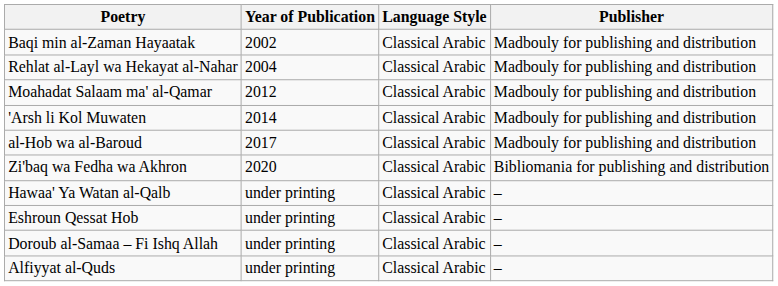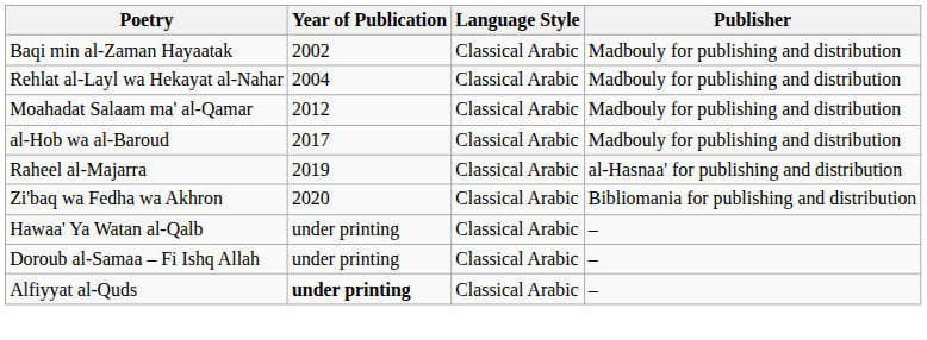 <table class="wikitable">
 <tr>
 <th>Poetry</th>
 <th>Year of Publication</th>
 <th>Language Style</th>
 <th>Publisher</th>
 </tr>
 <tr>
 <td>Baqi min al-Zaman Hayaatak</td>
 <td>2002</td>
 <td>Classical Arabic</td>
 <td>Madbouly for publishing and distribution</td>
 </tr>
 <tr>
 <td>Rehlat al-Layl wa Hekayat al-Nahar</td>
 <td>2004</td>
 <td>Classical Arabic</td>
 <td>Madbouly for publishing and distribution</td>
 </tr>
 <tr>
 <td>Moahadat Salaam ma' al-Qamar</td>
 <td>2012</td>
 <td>Classical Arabic</td>
 <td>Madbouly for publishing and distribution</td>
 </tr>
 <tr>
-<td>'Arsh li Kol Muwaten</td>
-<td>2014</td>
+<td>al-Hob wa al-Baroud</td>
+<td>2017</td>
 <td>Classical Arabic</td>
 <td>Madbouly for publishing and distribution</td>
 </tr>
 <tr>
-<td>al-Hob wa al-Baroud</td>
-<td>2017</td>
+<td>Raheel al-Majarra</td>
+<td>2019</td>
 <td>Classical Arabic</td>
-<td>Madbouly for publishing and distribution</td>
+<td>al-Hasnaa' for publishing and distribution</td>
 </tr>
 <tr>
 <td>Zi'baq wa Fedha wa Akhron</td>
 <td>2020</td>
 <td>Classical Arabic</td>
 <td>Bibliomania for publishing and distribution</td>
 </tr>
 <tr>
 <td>Hawaa' Ya Watan al-Qalb</td>
 <td>under printing</td>
 <td>Classical Arabic</td>
 <td>–</td>
 </tr>
 <tr>
-<td>Eshroun Qessat Hob</td>
-<td>under printing</td>
-<td>Classical Arabic</td>
-<td>–</td>
-</tr>
-<tr>
 <td>Doroub al-Samaa – Fi Ishq Allah</td>
 <td>under printing</td>
 <td>Classical Arabic</td>
 <td>–</td>
 </tr>
 <tr>
 <td>Alfiyyat al-Quds</td>
-<td>under printing</td>
+<td><strong>under printing</strong></td>
 <td>Classical Arabic</td>
 <td>–</td>
 </tr>
 </table>
